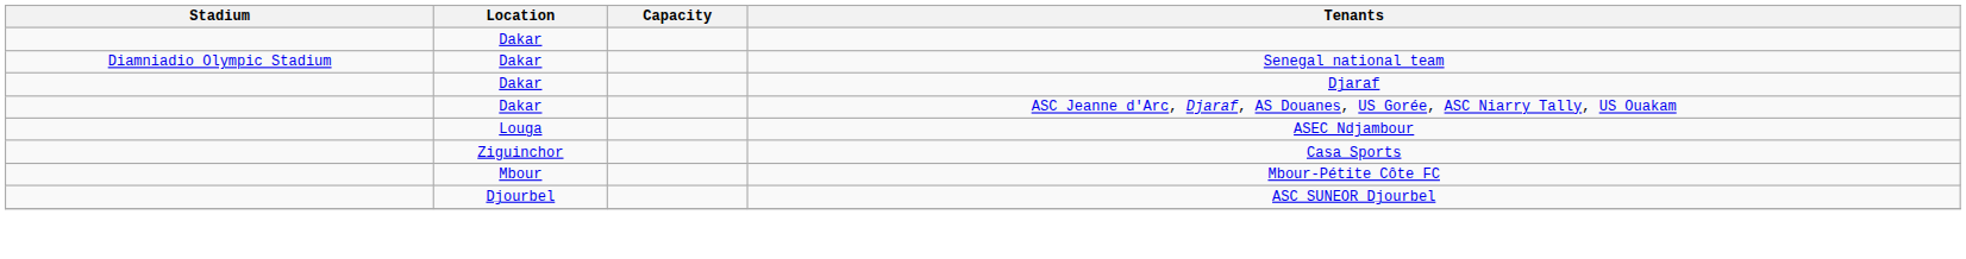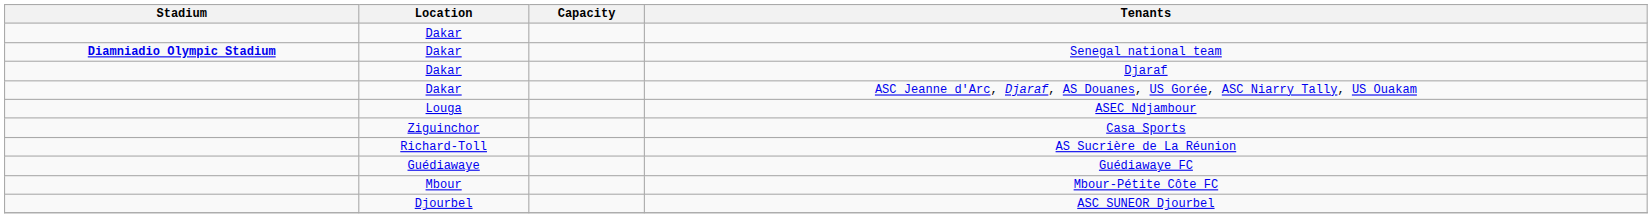 <table class="wikitable sortable" style="width:76%; text-align:center; background:#f9f9f9; font-size:85%;">
 <tr>
 <th>Stadium</th>
 <th>Location</th>
 <th>Capacity</th>
 <th>Tenants</th>
 </tr>
 <tr>
 <td style="text-align:center;"></td>
 <td style="text-align:center;"><a href='#'>Dakar</a></td>
 <td style="text-align:center;"></td>
 <td></td>
 </tr>
 <tr>
-<td style="text-align:center;"><a href='#'>Diamniadio Olympic Stadium</a></td>
+<td style="text-align:center;"><strong><a href='#'>Diamniadio Olympic Stadium</a></strong></td>
 <td style="text-align:center;"><a href='#'>Dakar</a></td>
 <td style="text-align:center;"></td>
 <td><a href='#'>Senegal national team</a></td>
 </tr>
 <tr>
 <td style="text-align:center;"></td>
 <td style="text-align:center;"><a href='#'>Dakar</a></td>
 <td style="text-align:center;"></td>
 <td><a href='#'>Djaraf</a></td>
 </tr>
 <tr>
 <td style="text-align:center;"></td>
 <td style="text-align:center;"><a href='#'>Dakar</a></td>
 <td style="text-align:center;"></td>
 <td><a href='#'>ASC Jeanne d'Arc</a>, <em><a href='#'>Djaraf</a></em>, <a href='#'>AS Douanes</a>, <a href='#'>US Gorée</a>, <a href='#'>ASC Niarry Tally</a>, <a href='#'>US Ouakam</a></td>
 </tr>
 <tr>
 <td style="text-align:center;"></td>
 <td style="text-align:center;"><a href='#'>Louga</a></td>
 <td style="text-align:center;"></td>
 <td><a href='#'>ASEC Ndjambour</a></td>
 </tr>
 <tr>
 <td style="text-align:center;"></td>
 <td style="text-align:center;"><a href='#'>Ziguinchor</a></td>
 <td style="text-align:center;"></td>
 <td><a href='#'>Casa Sports</a></td>
 </tr>
 <tr>
 <td style="text-align:center;"></td>
+<td style="text-align:center;"><a href='#'>Richard-Toll</a></td>
+<td style="text-align:center;"></td>
+<td><a href='#'>AS Sucrière de La Réunion</a></td>
+</tr>
+<tr>
+<td style="text-align:center;"></td>
+<td style="text-align:center;"><a href='#'>Guédiawaye</a></td>
+<td style="text-align:center;"></td>
+<td><a href='#'>Guédiawaye FC</a></td>
+</tr>
+<tr>
+<td style="text-align:center;"></td>
 <td style="text-align:center;"><a href='#'>Mbour</a></td>
 <td style="text-align:center;"></td>
 <td><a href='#'>Mbour-Pétite Côte FC</a></td>
 </tr>
 <tr>
 <td style="text-align:center;"></td>
 <td style="text-align:center;"><a href='#'>Djourbel</a></td>
 <td style="text-align:center;"></td>
 <td><a href='#'>ASC SUNEOR Djourbel</a></td>
 </tr>
 <tr>
 </tr>
 </table>
